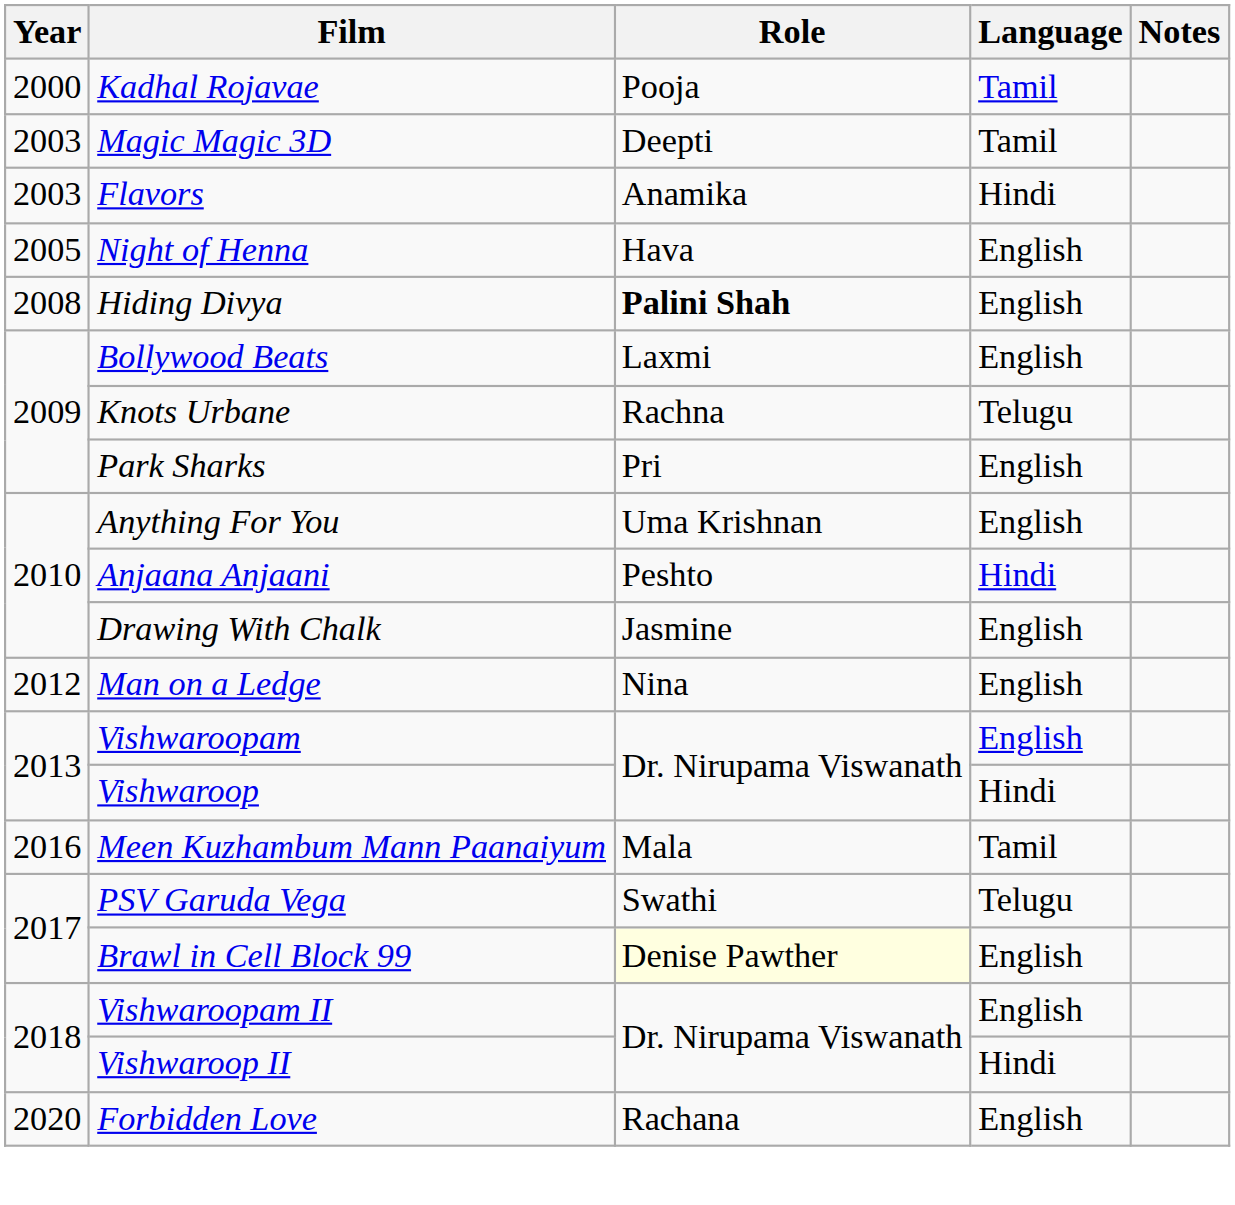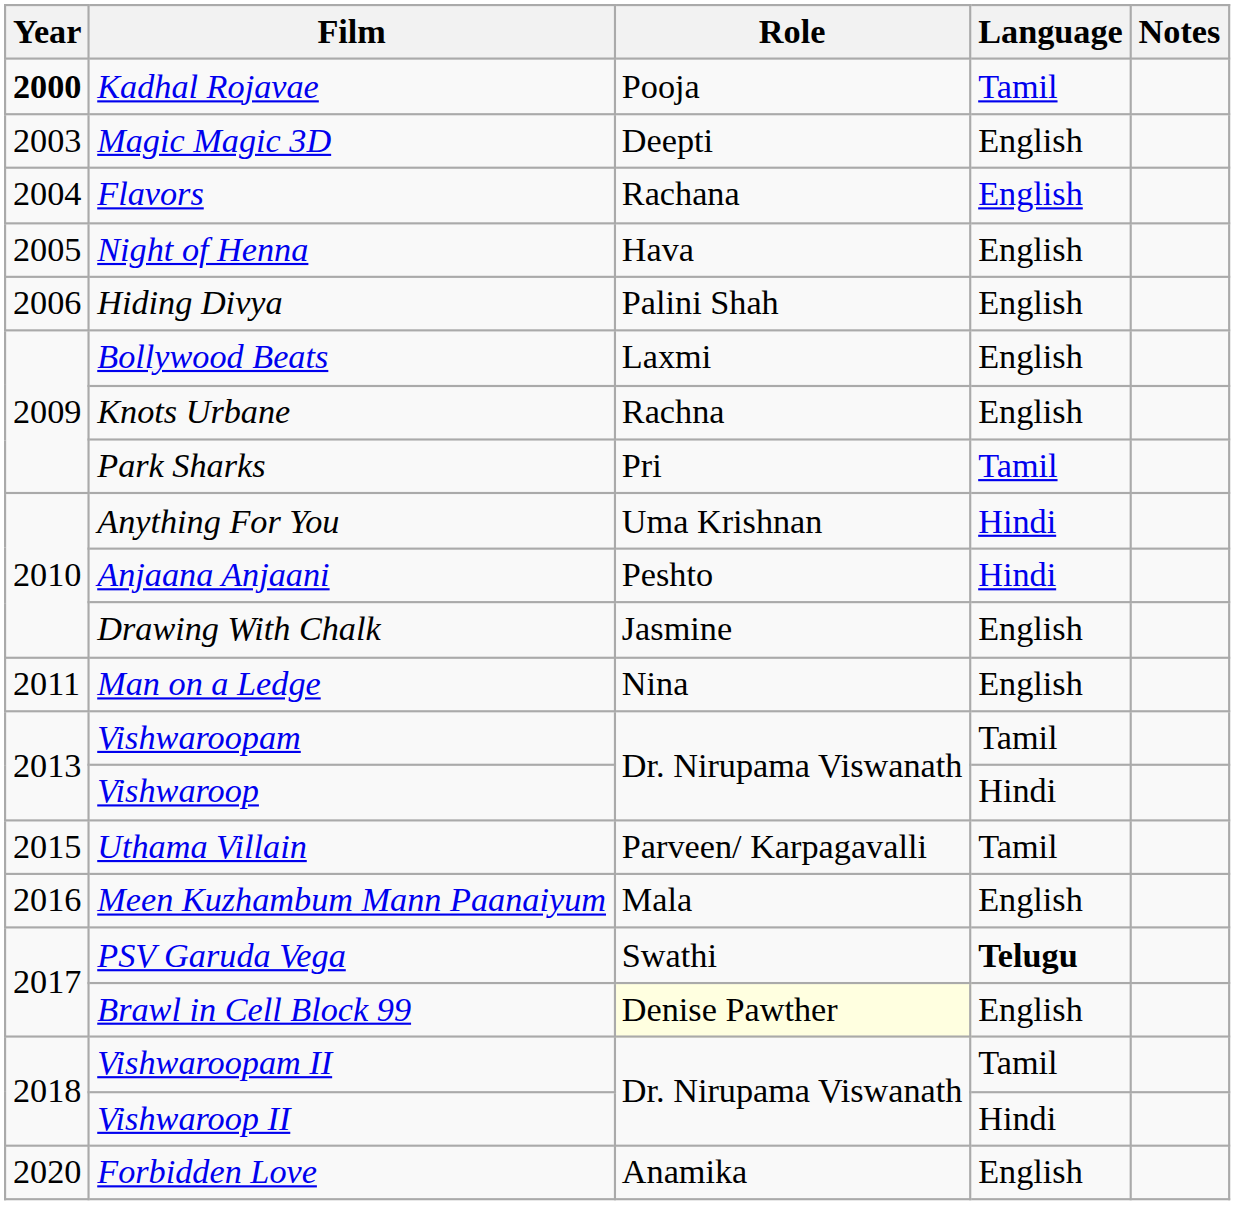 <table class="wikitable sortable">
 <tr>
 <th>Year</th>
 <th>Film</th>
 <th>Role</th>
 <th>Language</th>
 <th>Notes</th>
 </tr>
 <tr>
-<td>2000</td>
+<td><strong>2000</strong></td>
 <td><em><a href='#'>Kadhal Rojavae</a></em></td>
 <td>Pooja</td>
 <td><a href='#'>Tamil</a></td>
 <td></td>
 </tr>
 <tr>
 <td>2003</td>
 <td><em><a href='#'>Magic Magic 3D</a></em></td>
 <td>Deepti</td>
-<td>Tamil</td>
+<td>English</td>
 <td></td>
 </tr>
 <tr>
-<td>2003</td>
+<td>2004</td>
 <td><em><a href='#'>Flavors</a></em></td>
-<td>Anamika</td>
-<td>Hindi</td>
+<td>Rachana</td>
+<td><a href='#'>English</a></td>
 <td></td>
 </tr>
 <tr>
 <td>2005</td>
 <td><em><a href='#'>Night of Henna</a></em></td>
 <td>Hava</td>
 <td>English</td>
 <td></td>
 </tr>
 <tr>
-<td>2008</td>
+<td>2006</td>
 <td><em>Hiding Divya</em></td>
-<td><strong>Palini Shah</strong></td>
+<td>Palini Shah</td>
 <td>English</td>
 <td></td>
 </tr>
 <tr>
 <td rowspan="3">2009</td>
 <td><em><a href='#'>Bollywood Beats</a></em></td>
 <td>Laxmi</td>
 <td>English</td>
 <td></td>
 </tr>
 <tr>
 <td><em>Knots Urbane</em></td>
 <td>Rachna</td>
-<td>Telugu</td>
+<td>English</td>
 <td></td>
 </tr>
 <tr>
 <td><em>Park Sharks</em></td>
 <td>Pri</td>
-<td>English</td>
+<td><a href='#'>Tamil</a></td>
 <td></td>
 </tr>
 <tr>
 <td rowspan="3">2010</td>
 <td><em>Anything For You</em></td>
 <td>Uma Krishnan</td>
-<td>English</td>
+<td><a href='#'>Hindi</a></td>
 <td></td>
 </tr>
 <tr>
 <td><em><a href='#'>Anjaana Anjaani</a></em></td>
 <td>Peshto</td>
 <td><a href='#'>Hindi</a></td>
 <td></td>
 </tr>
 <tr>
 <td><em>Drawing With Chalk</em></td>
 <td>Jasmine</td>
 <td>English</td>
 <td></td>
 </tr>
 <tr>
-<td rowspan="1">2012</td>
+<td rowspan="1">2011</td>
 <td><em><a href='#'>Man on a Ledge</a></em></td>
 <td>Nina</td>
 <td>English</td>
 <td></td>
 </tr>
 <tr>
 <td rowspan="2">2013</td>
 <td><em><a href='#'>Vishwaroopam</a></em></td>
 <td rowspan="2">Dr. Nirupama Viswanath</td>
-<td><a href='#'>English</a></td>
+<td>Tamil</td>
 <td></td>
 </tr>
 <tr>
 <td><em><a href='#'>Vishwaroop</a></em></td>
 <td>Hindi</td>
 <td></td>
 </tr>
 <tr>
+<td rowspan="1">2015</td>
+<td><em><a href='#'>Uthama Villain</a></em></td>
+<td>Parveen/ Karpagavalli</td>
+<td>Tamil</td>
+<td></td>
+</tr>
+<tr>
 <td rowspan="1">2016</td>
 <td><em><a href='#'>Meen Kuzhambum Mann Paanaiyum</a></em></td>
 <td>Mala</td>
-<td>Tamil</td>
+<td>English</td>
 <td></td>
 </tr>
 <tr>
 <td rowspan="2">2017</td>
 <td><em><a href='#'>PSV Garuda Vega</a></em></td>
 <td>Swathi</td>
-<td>Telugu</td>
+<td><strong>Telugu</strong></td>
 <td></td>
 </tr>
 <tr>
 <td><em><a href='#'>Brawl in Cell Block 99</a></em></td>
 <td style="background: lightyellow;">Denise Pawther</td>
 <td>English</td>
 <td></td>
 </tr>
 <tr>
 <td rowspan="2">2018</td>
 <td><em><a href='#'>Vishwaroopam II</a></em></td>
 <td rowspan=2>Dr. Nirupama Viswanath</td>
-<td>English</td>
+<td>Tamil</td>
 <td></td>
 </tr>
 <tr>
 <td><em><a href='#'>Vishwaroop II</a></em></td>
 <td>Hindi</td>
 <td></td>
 </tr>
 <tr>
 <td>2020</td>
 <td><em><a href='#'>Forbidden Love</a></em></td>
-<td>Rachana</td>
+<td>Anamika</td>
 <td>English</td>
 <td></td>
 </tr>
 </table>
